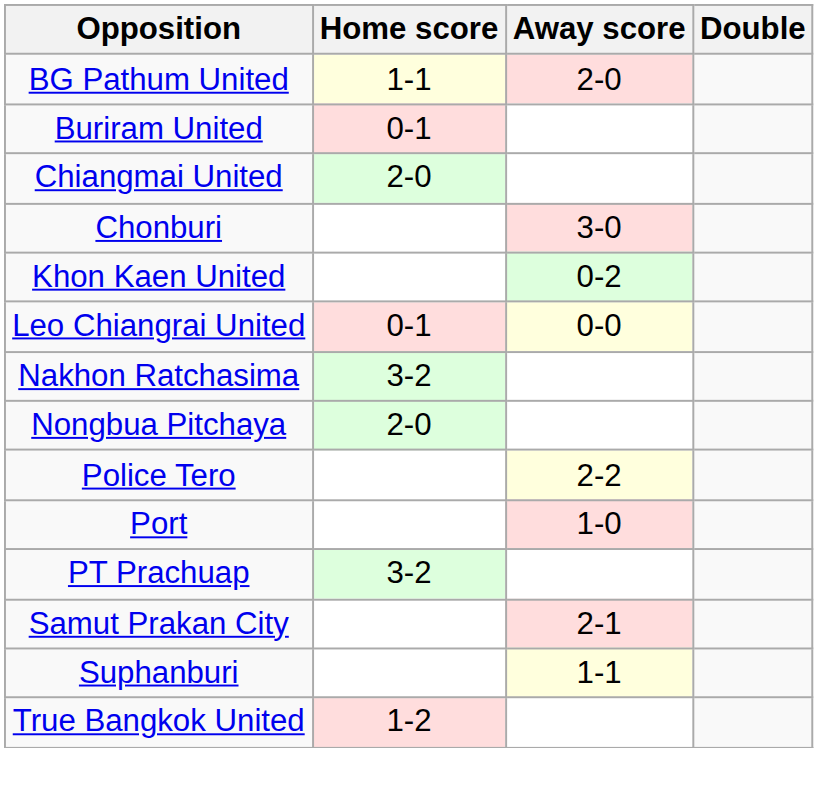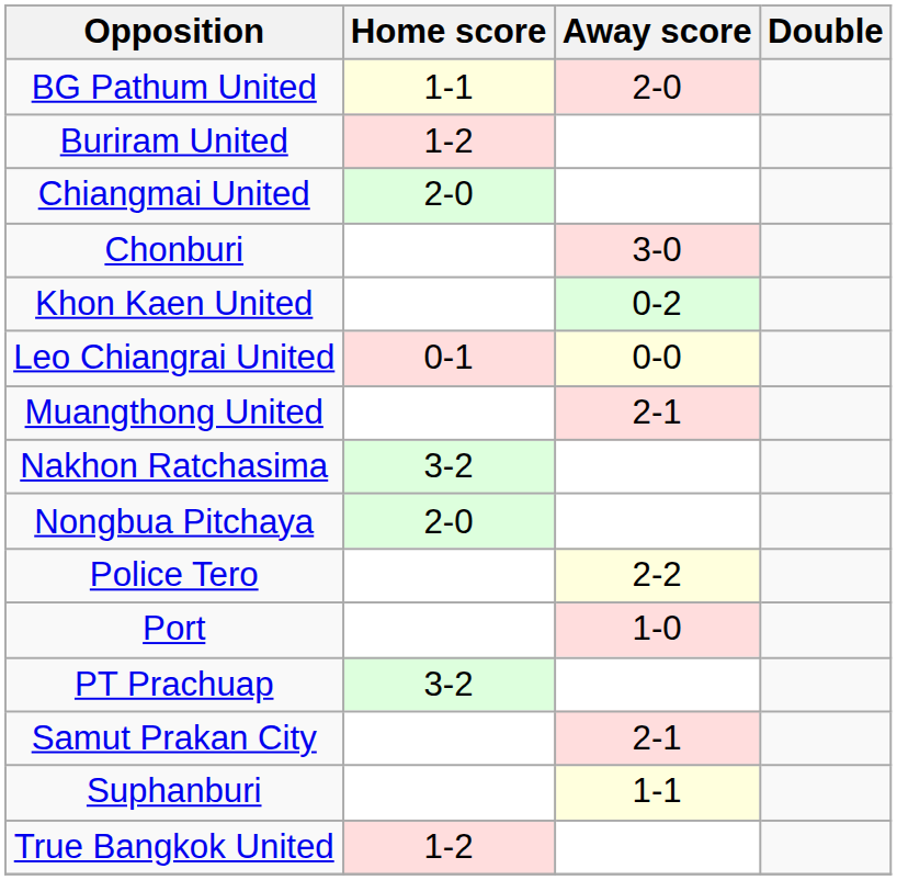 <table class="wikitable" style="text-align: center;">
 <tr>
 <th>Opposition</th>
 <th>Home score</th>
 <th>Away score</th>
 <th>Double</th>
 </tr>
 <tr>
 <td><a href='#'>BG Pathum United</a></td>
 <td style="background:#ffd;">1-1</td>
 <td style="background:#fdd;">2-0</td>
 <td></td>
 </tr>
 <tr>
 <td><a href='#'>Buriram United</a></td>
-<td style="background:#fdd;">0-1</td>
+<td style="background:#fdd;">1-2</td>
 <td style="background:#fff;"></td>
 <td></td>
 </tr>
 <tr>
 <td><a href='#'>Chiangmai United</a></td>
 <td style="background:#dfd;">2-0</td>
 <td style="background:#fff;"></td>
 <td></td>
 </tr>
 <tr>
 <td><a href='#'>Chonburi</a></td>
 <td style="background:#fff;"></td>
 <td style="background:#fdd;">3-0</td>
 <td></td>
 </tr>
 <tr>
 <td><a href='#'>Khon Kaen United</a></td>
 <td style="background:#fff;"></td>
 <td style="background:#dfd;">0-2</td>
 <td></td>
 </tr>
 <tr>
 <td><a href='#'>Leo Chiangrai United</a></td>
 <td style="background:#fdd;">0-1</td>
 <td style="background:#ffd;">0-0</td>
+<td></td>
+</tr>
+<tr>
+<td><a href='#'>Muangthong United</a></td>
+<td style="background:#fff;"></td>
+<td style="background:#fdd;">2-1</td>
 <td></td>
 </tr>
 <tr>
 <td><a href='#'>Nakhon Ratchasima</a></td>
 <td style="background:#dfd;">3-2</td>
 <td style="background:#fff;"></td>
 <td></td>
 </tr>
 <tr>
 <td><a href='#'>Nongbua Pitchaya</a></td>
 <td style="background:#dfd;">2-0</td>
 <td style="background:#fff;"></td>
 <td></td>
 </tr>
 <tr>
 <td><a href='#'>Police Tero</a></td>
 <td style="background:#fff;"></td>
 <td style="background:#ffd;">2-2</td>
 <td></td>
 </tr>
 <tr>
 <td><a href='#'>Port</a></td>
 <td style="background:#fff;"></td>
 <td style="background:#fdd;">1-0</td>
 <td></td>
 </tr>
 <tr>
 <td><a href='#'>PT Prachuap</a></td>
 <td style="background:#dfd;">3-2</td>
 <td style="background:#fff;"></td>
 <td></td>
 </tr>
 <tr>
 <td><a href='#'>Samut Prakan City</a></td>
 <td style="background:#fff;"></td>
 <td style="background:#fdd;">2-1</td>
 <td></td>
 </tr>
 <tr>
 <td><a href='#'>Suphanburi</a></td>
 <td style="background:#fff;"></td>
 <td style="background:#ffd;">1-1</td>
 <td></td>
 </tr>
 <tr>
 <td><a href='#'>True Bangkok United</a></td>
 <td style="background:#fdd;">1-2</td>
 <td style="background:#fff;"></td>
 <td></td>
 </tr>
 <tr>
 </tr>
 </table>
